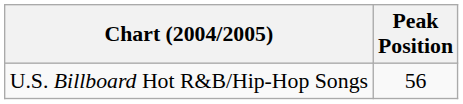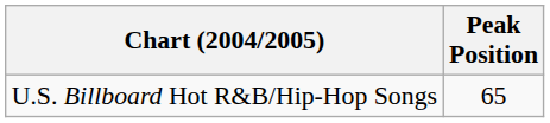 <table class="wikitable">
 <tr>
 <th align="left">Chart (2004/2005)</th>
 <th align="left">Peak<br>Position</th>
 </tr>
 <tr>
 <td align="left">U.S. <em>Billboard</em> Hot R&B/Hip-Hop Songs</td>
-<td style="text-align:center;">56</td>
+<td style="text-align:center;">65</td>
 </tr>
 </table>
